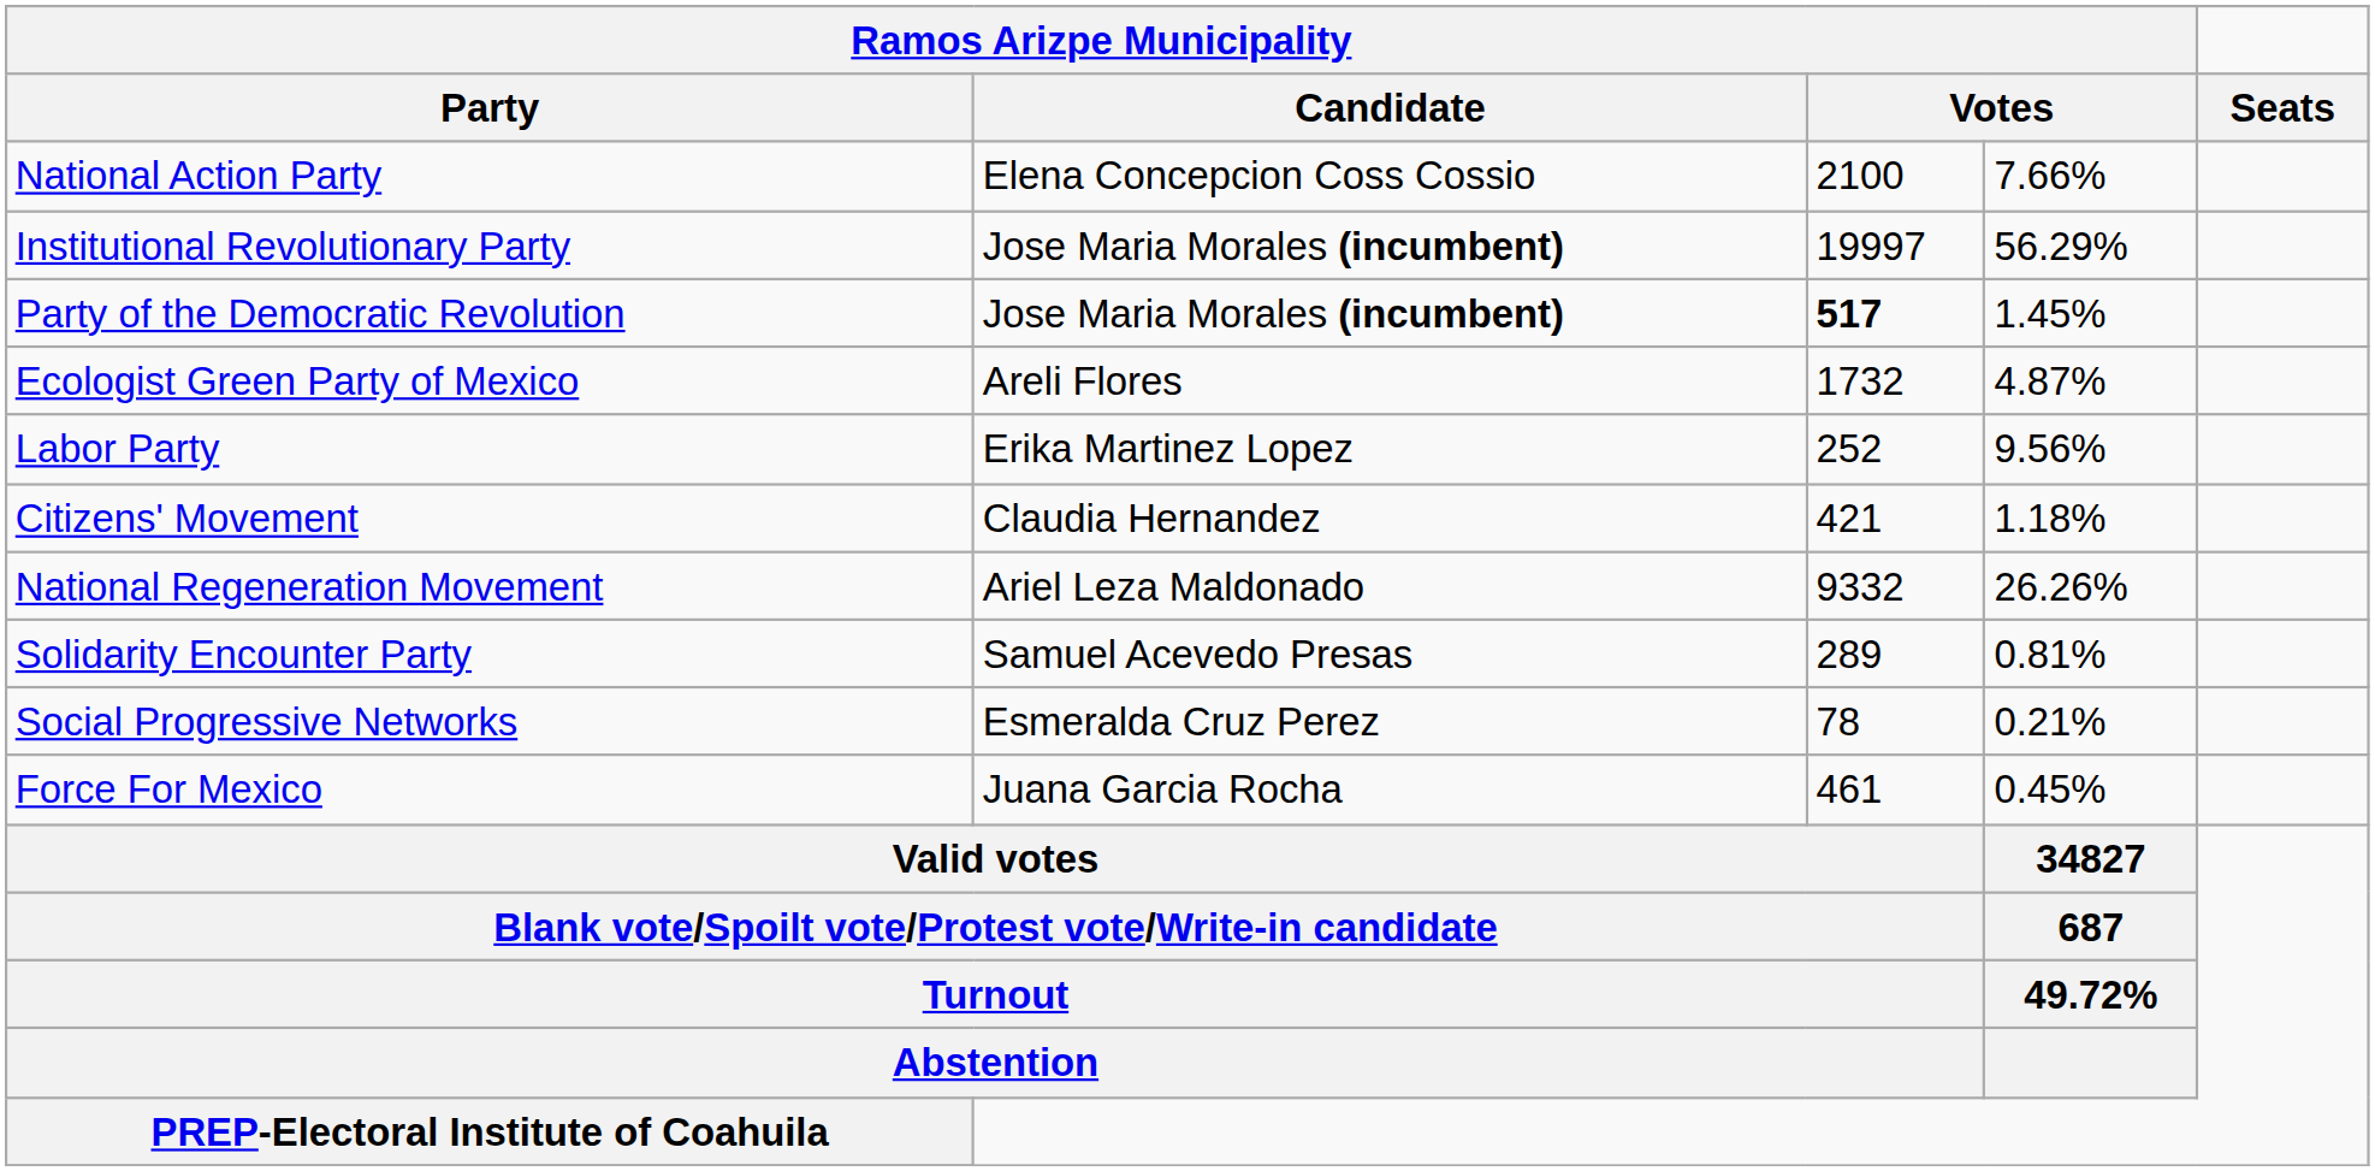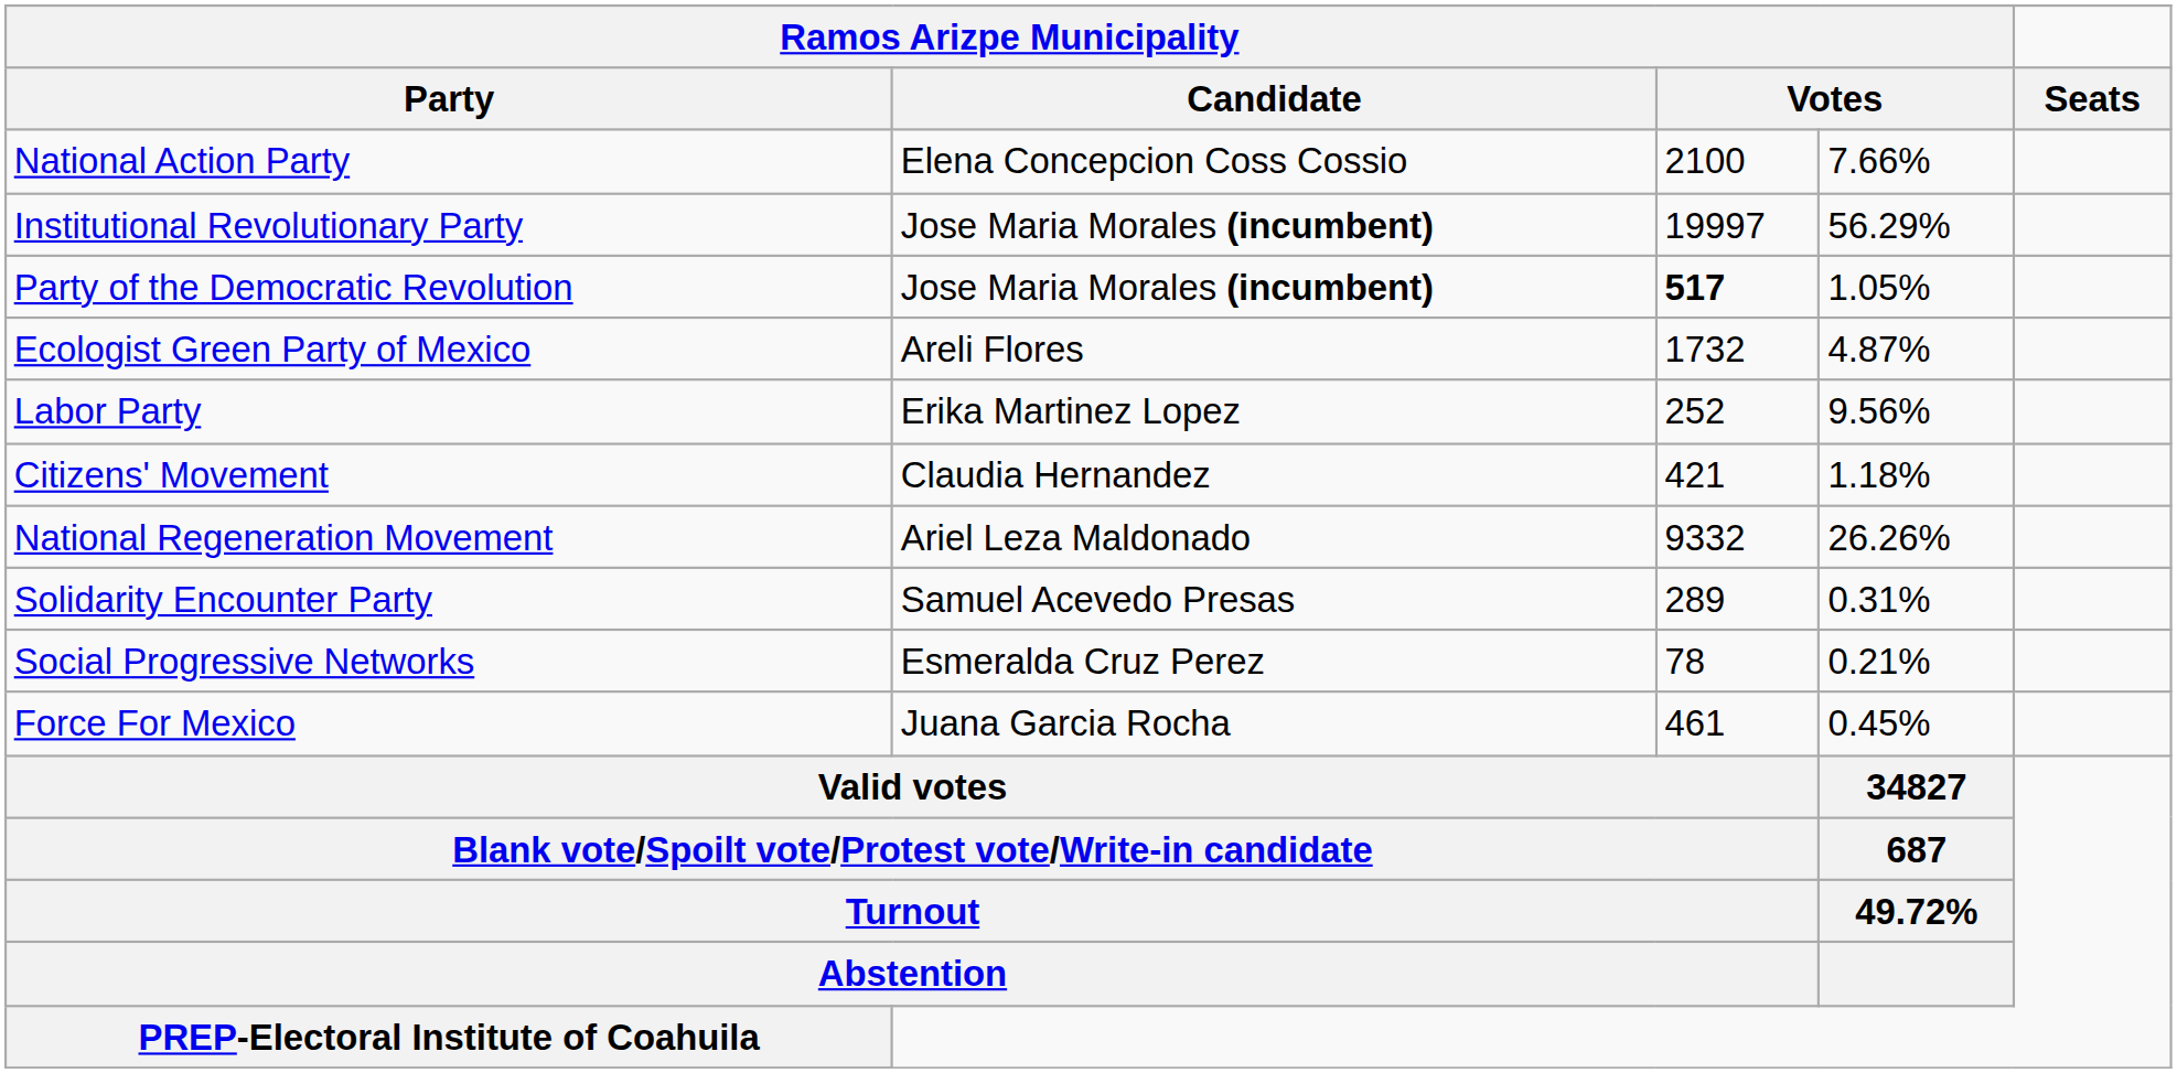 <table class="wikitable collapsible collapsed" style="font-size:95%; width:72%; line-height:126%; margin-bottom:0">
 <tr>
 <th Colspan = 4> <strong><a href='#'>Ramos Arizpe Municipality</a></strong></th>
 </tr>
 <tr style="background:#efefef;">
 <th Colspan = 1><strong>Party</strong></th>
 <th Colspan = 1><strong>Candidate</strong></th>
 <th Colspan = 2><strong>Votes</strong></th>
 <th Colspan = 1><strong>Seats</strong></th>
 </tr>
 <tr>
 <td> <a href='#'>National Action Party</a></td>
 <td>Elena Concepcion Coss Cossio</td>
 <td>2100</td>
 <td>7.66%</td>
 <td></td>
 </tr>
 <tr>
 <td> <a href='#'>Institutional Revolutionary Party</a></td>
 <td>Jose Maria Morales <strong>(incumbent)</strong></td>
 <td>19997</td>
 <td>56.29%</td>
 <td></td>
 </tr>
 <tr>
 <td> <a href='#'>Party of the Democratic Revolution</a></td>
 <td>Jose Maria Morales <strong>(incumbent)</strong></td>
 <td><strong>517</strong></td>
-<td>1.45%</td>
+<td>1.05%</td>
 <td></td>
 </tr>
 <tr>
 <td> <a href='#'>Ecologist Green Party of Mexico</a></td>
 <td>Areli Flores</td>
 <td>1732</td>
 <td>4.87%</td>
 <td></td>
 </tr>
 <tr>
 <td> <a href='#'>Labor Party</a></td>
 <td>Erika Martinez Lopez</td>
 <td>252</td>
 <td>9.56%</td>
 <td></td>
 </tr>
 <tr>
 <td> <a href='#'>Citizens' Movement</a></td>
 <td>Claudia Hernandez</td>
 <td>421</td>
 <td>1.18%</td>
 <td></td>
 </tr>
 <tr>
 <td> <a href='#'>National Regeneration Movement</a></td>
 <td>Ariel Leza Maldonado</td>
 <td>9332</td>
 <td>26.26%</td>
 <td></td>
 </tr>
 <tr>
 <td> <a href='#'>Solidarity Encounter Party</a></td>
 <td>Samuel Acevedo Presas</td>
 <td>289</td>
-<td>0.81%</td>
+<td>0.31%</td>
 <td></td>
 </tr>
 <tr>
 <td> <a href='#'>Social Progressive Networks</a></td>
 <td>Esmeralda Cruz Perez</td>
 <td>78</td>
 <td>0.21%</td>
 <td></td>
 </tr>
 <tr>
 <td><a href='#'>Force For Mexico</a></td>
 <td>Juana Garcia Rocha</td>
 <td>461</td>
 <td>0.45%</td>
 <td></td>
 </tr>
 <tr>
 <th Colspan = 3><strong>Valid votes</strong></th>
 <th>34827</th>
 </tr>
 <tr>
 <th Colspan = 3><strong><a href='#'>Blank vote</a>/<a href='#'>Spoilt vote</a>/<a href='#'>Protest vote</a>/<a href='#'>Write-in candidate</a></strong></th>
 <th>687</th>
 </tr>
 <tr>
 <th Colspan = 3><strong><a href='#'>Turnout</a></strong></th>
 <th>49.72%</th>
 </tr>
 <tr>
 <th Colspan = 3><strong><a href='#'>Abstention</a></strong></th>
 <th></th>
 </tr>
 <tr>
 <th Colspan =><a href='#'>PREP</a>-Electoral Institute of Coahuila</th>
 </tr>
 <tr>
 </tr>
 </table>
